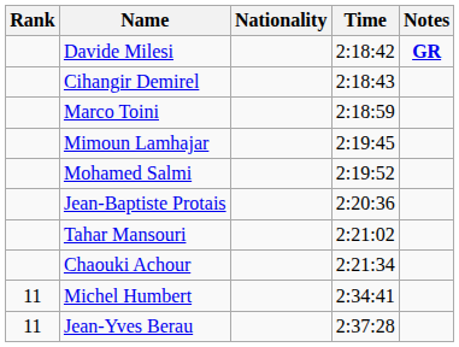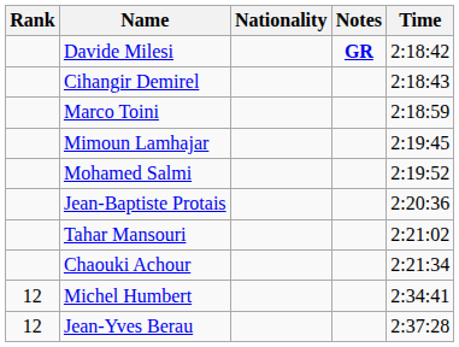 <table class="wikitable sortable" style="text-align:center">
 <tr>
 <th>Rank</th>
 <th>Name</th>
 <th>Nationality</th>
+<th>Notes</th>
 <th>Time</th>
-<th>Notes</th>
 </tr>
 <tr>
 <td></td>
 <td align=left><a href='#'>Davide Milesi</a></td>
 <td align=left></td>
+<td><strong><a href='#'>GR</a></strong></td>
 <td>2:18:42</td>
-<td><strong><a href='#'>GR</a></strong></td>
 </tr>
 <tr>
 <td></td>
 <td align=left><a href='#'>Cihangir Demirel</a></td>
 <td align=left></td>
+<td></td>
 <td>2:18:43</td>
-<td></td>
 </tr>
 <tr>
 <td></td>
 <td align=left><a href='#'>Marco Toini</a></td>
 <td align=left></td>
+<td></td>
 <td>2:18:59</td>
-<td></td>
 </tr>
 <tr>
 <td></td>
 <td align=left><a href='#'>Mimoun Lamhajar</a></td>
 <td align=left></td>
+<td></td>
 <td>2:19:45</td>
-<td></td>
 </tr>
 <tr>
 <td></td>
 <td align=left><a href='#'>Mohamed Salmi</a></td>
 <td align=left></td>
+<td></td>
 <td>2:19:52</td>
-<td></td>
 </tr>
 <tr>
 <td></td>
 <td align=left><a href='#'>Jean-Baptiste Protais</a></td>
 <td align=left></td>
+<td></td>
 <td>2:20:36</td>
-<td></td>
 </tr>
 <tr>
 <td></td>
 <td align=left><a href='#'>Tahar Mansouri</a></td>
 <td align=left></td>
+<td></td>
 <td>2:21:02</td>
-<td></td>
 </tr>
 <tr>
 <td></td>
 <td align=left><a href='#'>Chaouki Achour</a></td>
 <td align=left></td>
+<td></td>
 <td>2:21:34</td>
-<td></td>
 </tr>
 <tr>
-<td>11</td>
+<td>12</td>
 <td align=left><a href='#'>Michel Humbert</a></td>
 <td align=left></td>
+<td></td>
 <td>2:34:41</td>
-<td></td>
 </tr>
 <tr>
-<td>11</td>
+<td>12</td>
 <td align=left><a href='#'>Jean-Yves Berau</a></td>
 <td align=left></td>
+<td></td>
 <td>2:37:28</td>
-<td></td>
 </tr>
 </table>
